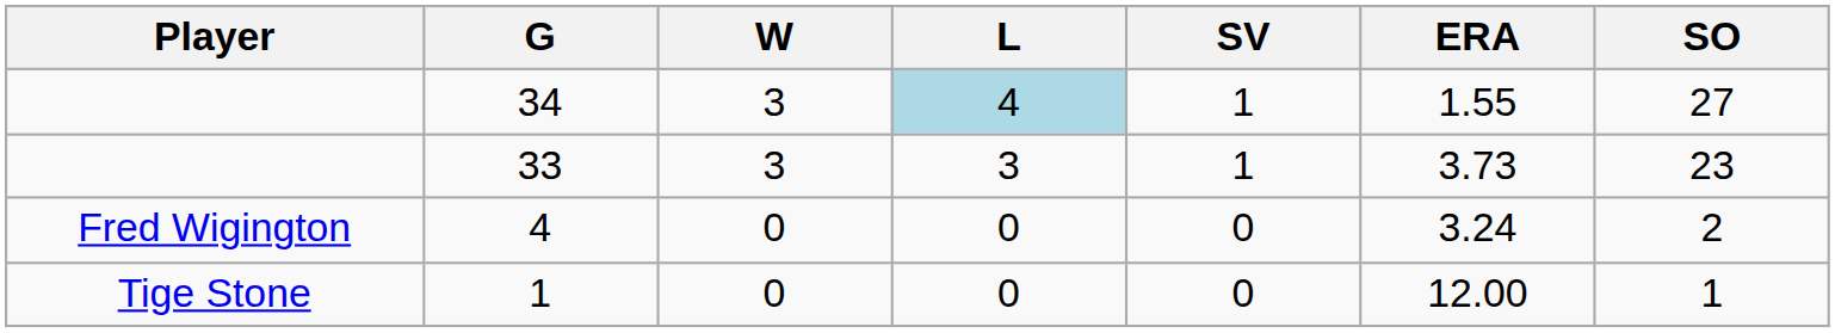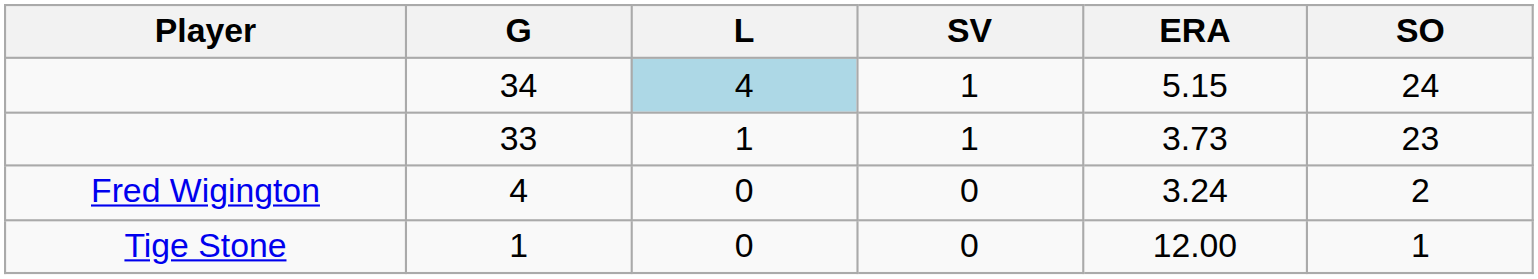 <table class="wikitable sortable">
 <tr>
 <th bgcolor="#DDDDFF" width="16%">Player</th>
 <th bgcolor="#DDDDFF" width="9%">G</th>
-<th bgcolor="#DDDDFF" width="9%">W</th>
 <th bgcolor="#DDDDFF" width="9%">L</th>
 <th bgcolor="#DDDDFF" width="9%">SV</th>
 <th bgcolor="#DDDDFF" width="9%">ERA</th>
 <th bgcolor="#DDDDFF" width="9%">SO</th>
 </tr>
 <tr align="center">
 <td></td>
 <td>34</td>
-<td>3</td>
 <td style="background: lightblue;">4</td>
 <td>1</td>
-<td>1.55</td>
-<td>27</td>
+<td>5.15</td>
+<td>24</td>
 </tr>
 <tr align="center">
 <td></td>
 <td>33</td>
-<td>3</td>
-<td>3</td>
+<td>1</td>
 <td>1</td>
 <td>3.73</td>
 <td>23</td>
 </tr>
 <tr align="center">
 <td><a href='#'>Fred Wigington</a></td>
 <td>4</td>
-<td>0</td>
 <td>0</td>
 <td>0</td>
 <td>3.24</td>
 <td>2</td>
 </tr>
 <tr align="center">
 <td><a href='#'>Tige Stone</a></td>
 <td>1</td>
 <td>0</td>
 <td>0</td>
-<td>0</td>
 <td>12.00</td>
 <td>1</td>
 </tr>
 </table>
